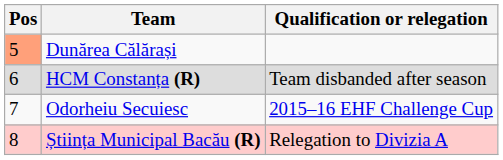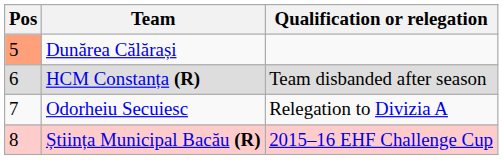 <table class="wikitable">
 <tr>
 <th>Pos</th>
 <th>Team</th>
 <th>Qualification or relegation</th>
 </tr>
 <tr>
 <td style="background: lightsalmon;">5</td>
 <td><a href='#'>Dunărea Călărași</a></td>
 </tr>
 <tr style="background: #DDDDDD;">
 <td>6</td>
 <td><a href='#'>HCM Constanța</a> <strong>(R)</strong></td>
 <td>Team disbanded after season</td>
 </tr>
 <tr>
 <td>7</td>
 <td><a href='#'>Odorheiu Secuiesc</a></td>
-<td><a href='#'>2015–16 EHF Challenge Cup</a></td>
+<td>Relegation to <a href='#'>Divizia A</a></td>
 </tr>
 <tr style="background: #FFCCCC;">
 <td>8</td>
 <td><a href='#'>Știința Municipal Bacău</a> <strong>(R)</strong></td>
-<td>Relegation to <a href='#'>Divizia A</a></td>
+<td><a href='#'>2015–16 EHF Challenge Cup</a></td>
 </tr>
 </table>
